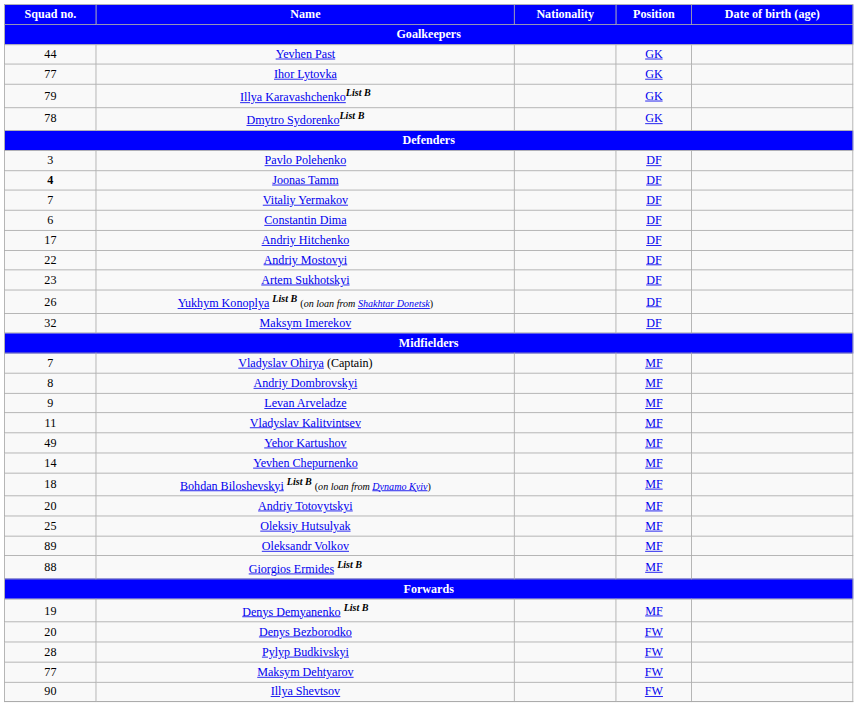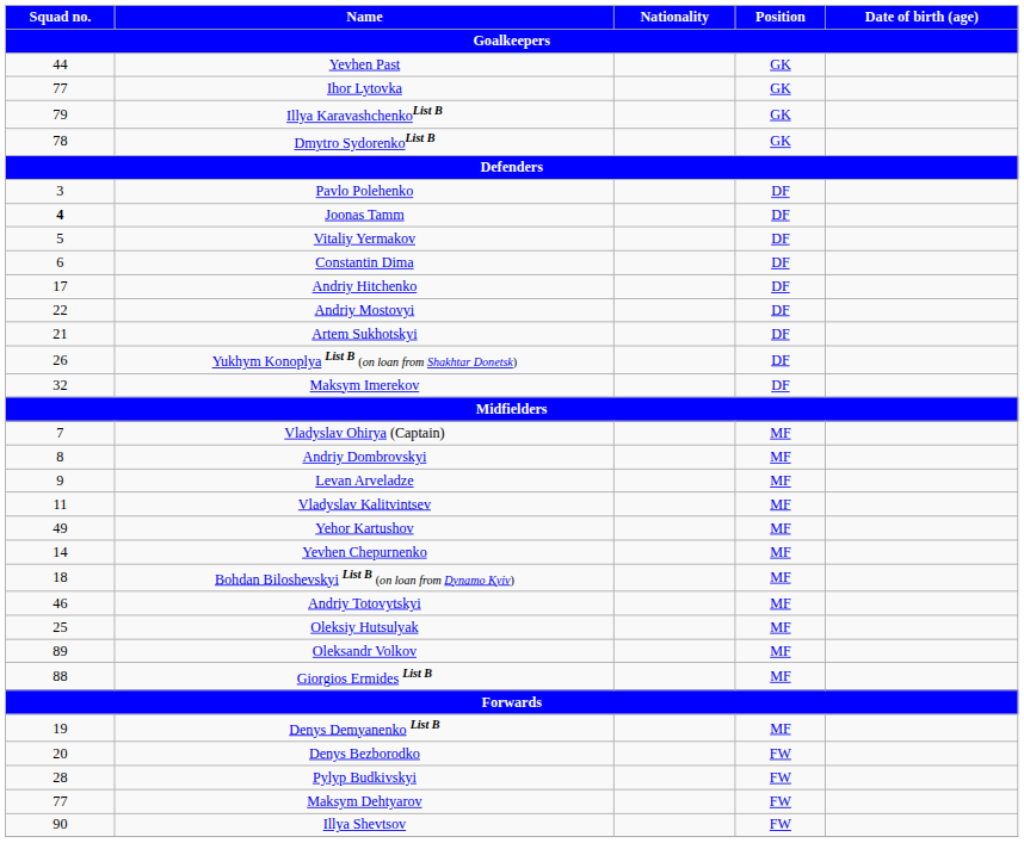 <table class="wikitable" style="text-align:center; font-size:90%; width:80%">
 <tr>
 <th style="background:blue; color:white; text-align:center">Squad no.</th>
 <th style="background:blue; color:white; text-align:center">Name</th>
 <th style="background:blue; color:white; text-align:center">Nationality</th>
 <th style="background:blue; color:white; text-align:center">Position</th>
 <th style="background:blue; color:white; text-align:center">Date of birth (age)</th>
 </tr>
 <tr>
 <th colspan="6" style="background:blue; color:white; text-align:center">Goalkeepers</th>
 </tr>
 <tr>
 <td>44</td>
 <td><a href='#'>Yevhen Past</a></td>
 <td></td>
 <td><a href='#'>GK</a></td>
 <td></td>
 </tr>
 <tr>
 <td>77</td>
 <td><a href='#'>Ihor Lytovka</a></td>
 <td></td>
 <td><a href='#'>GK</a></td>
 <td></td>
 </tr>
 <tr>
 <td>79</td>
 <td><a href='#'>Illya Karavashchenko</a><sup><strong><em>List B</em></strong></sup></td>
 <td></td>
 <td><a href='#'>GK</a></td>
 <td></td>
 </tr>
 <tr>
 <td>78</td>
 <td><a href='#'>Dmytro Sydorenko</a><sup><strong><em>List B</em></strong></sup></td>
 <td></td>
 <td><a href='#'>GK</a></td>
 <td></td>
 </tr>
 <tr>
 <th colspan="6" style="background:blue; color:white; text-align:center">Defenders</th>
 </tr>
 <tr>
 <td>3</td>
 <td><a href='#'>Pavlo Polehenko</a></td>
 <td></td>
 <td><a href='#'>DF</a></td>
 <td></td>
 </tr>
 <tr>
 <td><strong>4</strong></td>
 <td><a href='#'>Joonas Tamm</a></td>
 <td></td>
 <td><a href='#'>DF</a></td>
 <td></td>
 </tr>
 <tr>
-<td>7</td>
+<td>5</td>
 <td><a href='#'>Vitaliy Yermakov</a></td>
 <td></td>
 <td><a href='#'>DF</a></td>
 <td></td>
 </tr>
 <tr>
 <td>6</td>
 <td><a href='#'>Constantin Dima</a></td>
 <td></td>
 <td><a href='#'>DF</a></td>
 <td></td>
 </tr>
 <tr>
 <td>17</td>
 <td><a href='#'>Andriy Hitchenko</a></td>
 <td></td>
 <td><a href='#'>DF</a></td>
 <td></td>
 </tr>
 <tr>
 <td>22</td>
 <td><a href='#'>Andriy Mostovyi</a></td>
 <td></td>
 <td><a href='#'>DF</a></td>
 <td></td>
 </tr>
 <tr>
-<td>23</td>
+<td>21</td>
 <td><a href='#'>Artem Sukhotskyi</a></td>
 <td></td>
 <td><a href='#'>DF</a></td>
 <td></td>
 </tr>
 <tr>
 <td>26</td>
 <td><a href='#'>Yukhym Konoplya</a> <sup><strong><em>List B</em></strong></sup> <small>(<em>on loan from <a href='#'>Shakhtar Donetsk</a></em>)</small></td>
 <td></td>
 <td><a href='#'>DF</a></td>
 <td></td>
 </tr>
 <tr>
 <td>32</td>
 <td><a href='#'>Maksym Imerekov</a></td>
 <td></td>
 <td><a href='#'>DF</a></td>
 <td></td>
 </tr>
 <tr>
 <th colspan="6" style="background:blue; color:white; text-align:center">Midfielders</th>
 </tr>
 <tr>
 <td>7</td>
 <td><a href='#'>Vladyslav Ohirya</a> (Captain)</td>
 <td></td>
 <td><a href='#'>MF</a></td>
 <td></td>
 </tr>
 <tr>
 <td>8</td>
 <td><a href='#'>Andriy Dombrovskyi</a></td>
 <td></td>
 <td><a href='#'>MF</a></td>
 <td></td>
 </tr>
 <tr>
 <td>9</td>
 <td><a href='#'>Levan Arveladze</a></td>
 <td></td>
 <td><a href='#'>MF</a></td>
 <td></td>
 </tr>
 <tr>
 <td>11</td>
 <td><a href='#'>Vladyslav Kalitvintsev</a></td>
 <td></td>
 <td><a href='#'>MF</a></td>
 <td></td>
 </tr>
 <tr>
 <td>49</td>
 <td><a href='#'>Yehor Kartushov</a></td>
 <td></td>
 <td><a href='#'>MF</a></td>
 <td></td>
 </tr>
 <tr>
 <td>14</td>
 <td><a href='#'>Yevhen Chepurnenko</a></td>
 <td></td>
 <td><a href='#'>MF</a></td>
 <td></td>
 </tr>
 <tr>
 <td>18</td>
 <td><a href='#'>Bohdan Biloshevskyi</a> <sup><strong><em>List B</em></strong></sup> <small>(<em>on loan from <a href='#'>Dynamo Kyiv</a></em>)</small></td>
 <td></td>
 <td><a href='#'>MF</a></td>
 <td></td>
 </tr>
 <tr>
-<td>20</td>
+<td>46</td>
 <td><a href='#'>Andriy Totovytskyi</a></td>
 <td></td>
 <td><a href='#'>MF</a></td>
 <td></td>
 </tr>
 <tr>
 <td>25</td>
 <td><a href='#'>Oleksiy Hutsulyak</a></td>
 <td></td>
 <td><a href='#'>MF</a></td>
 <td></td>
 </tr>
 <tr>
 <td>89</td>
 <td><a href='#'>Oleksandr Volkov</a></td>
 <td></td>
 <td><a href='#'>MF</a></td>
 <td></td>
 </tr>
 <tr>
 <td>88</td>
 <td><a href='#'>Giorgios Ermides</a> <sup><strong><em>List B</em></strong></sup></td>
 <td></td>
 <td><a href='#'>MF</a></td>
 <td></td>
 </tr>
 <tr>
 <th colspan="7" style="background:blue; color:white; text-align:center">Forwards</th>
 </tr>
 <tr>
 <td>19</td>
 <td><a href='#'>Denys Demyanenko</a> <sup><strong><em>List B</em></strong></sup></td>
 <td></td>
 <td><a href='#'>MF</a></td>
 <td></td>
 </tr>
 <tr>
 <td>20</td>
 <td><a href='#'>Denys Bezborodko</a></td>
 <td></td>
 <td><a href='#'>FW</a></td>
 <td></td>
 </tr>
 <tr>
 <td>28</td>
 <td><a href='#'>Pylyp Budkivskyi</a></td>
 <td></td>
 <td><a href='#'>FW</a></td>
 <td></td>
 </tr>
 <tr>
 <td>77</td>
 <td><a href='#'>Maksym Dehtyarov</a></td>
 <td></td>
 <td><a href='#'>FW</a></td>
 <td></td>
 </tr>
 <tr>
 <td>90</td>
 <td><a href='#'>Illya Shevtsov</a></td>
 <td></td>
 <td><a href='#'>FW</a></td>
 <td></td>
 </tr>
 <tr>
 </tr>
 </table>
